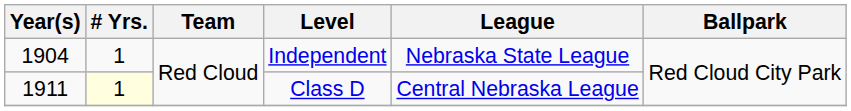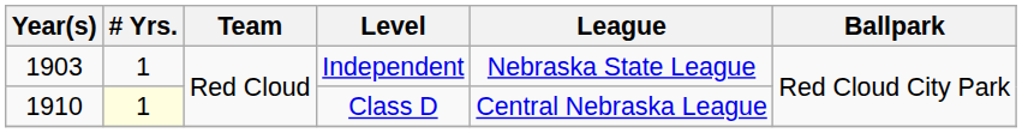 <table class="wikitable" style="text-align:center; font-size: 95%;">
 <tr>
 <th>Year(s)</th>
 <th># Yrs.</th>
 <th>Team</th>
 <th>Level</th>
 <th>League</th>
 <th>Ballpark</th>
 </tr>
 <tr>
-<td>1904</td>
+<td>1903</td>
 <td>1</td>
 <td rowspan=2>Red Cloud</td>
 <td><a href='#'>Independent</a></td>
 <td><a href='#'>Nebraska State League</a></td>
 <td rowspan=2>Red Cloud City Park</td>
 </tr>
 <tr>
-<td>1911</td>
+<td>1910</td>
 <td style="background: lightyellow;">1</td>
 <td><a href='#'>Class D</a></td>
 <td><a href='#'>Central Nebraska League</a></td>
 </tr>
 <tr>
 </tr>
 </table>
